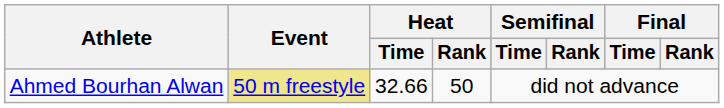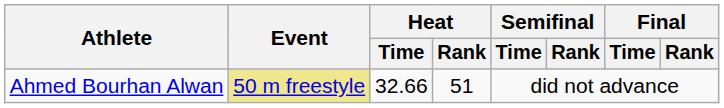 <table class=wikitable style="font-size:90%">
 <tr>
 <th rowspan=2>Athlete</th>
 <th rowspan=2>Event</th>
 <th colspan="2">Heat</th>
 <th colspan="2">Semifinal</th>
 <th colspan="2">Final</th>
 </tr>
 <tr style="font-size:95%">
 <th>Time</th>
 <th>Rank</th>
 <th>Time</th>
 <th>Rank</th>
 <th>Time</th>
 <th>Rank</th>
 </tr>
 <tr align=center>
 <td align=left><a href='#'>Ahmed Bourhan Alwan</a></td>
 <td align=left style="background: khaki;"><a href='#'>50 m freestyle</a></td>
 <td>32.66</td>
-<td>50</td>
+<td>51</td>
 <td colspan=4>did not advance</td>
 </tr>
 </table>
